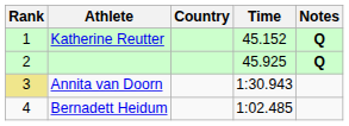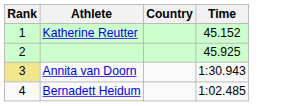 <table class="wikitable sortable" style="text-align:center">
 <tr>
 <th>Rank</th>
 <th>Athlete</th>
 <th>Country</th>
 <th>Time</th>
-<th>Notes</th>
 </tr>
 <tr bgcolor="#ccffcc">
 <td>1</td>
 <td align=left><a href='#'>Katherine Reutter</a></td>
 <td align=left></td>
 <td>45.152</td>
-<td><strong>Q</strong></td>
 </tr>
 <tr bgcolor="#ccffcc">
 <td>2</td>
 <td align=left></td>
 <td align=left></td>
 <td>45.925</td>
-<td><strong>Q</strong></td>
 </tr>
 <tr>
 <td style="background: khaki;">3</td>
 <td align=left><a href='#'>Annita van Doorn</a></td>
 <td align=left></td>
 <td>1:30.943</td>
-<td></td>
 </tr>
 <tr>
 <td>4</td>
 <td align=left><a href='#'>Bernadett Heidum</a></td>
 <td align=left></td>
 <td>1:02.485</td>
-<td></td>
 </tr>
 </table>
